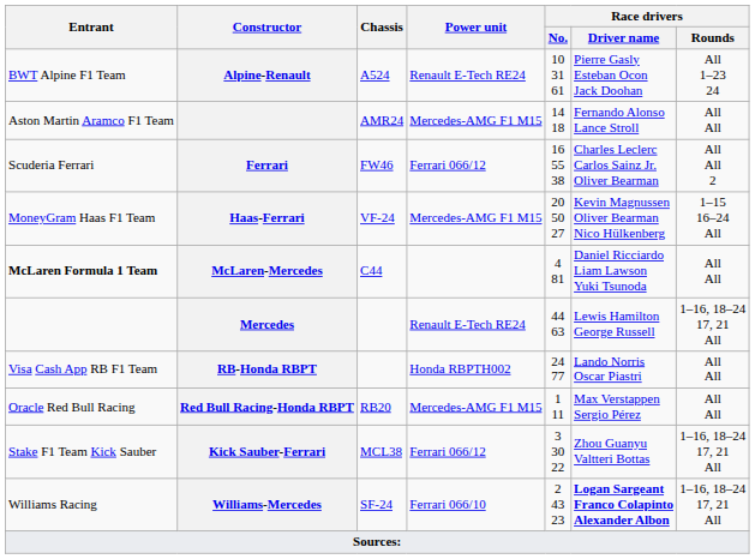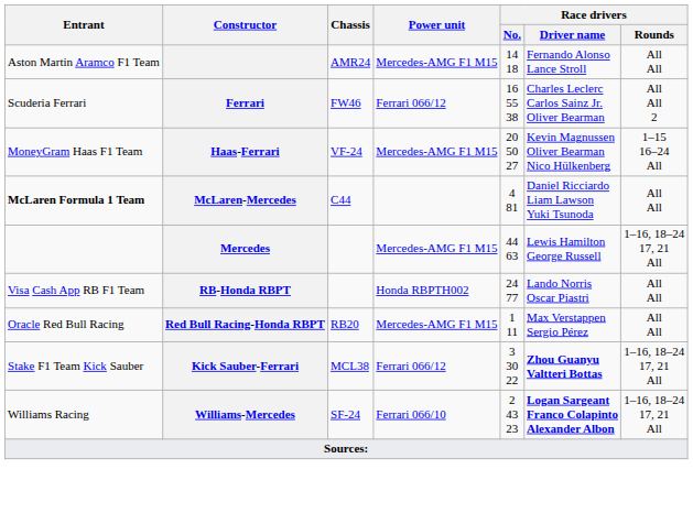 <table class="wikitable sortable" style="font-size:85%">
 <tr>
 <th scope="col" rowspan="2">Entrant</th>
 <th scope="col" rowspan="2"><a href='#'>Constructor</a></th>
 <th rowspan="2" class="unsortable">Chassis</th>
 <th scope="col" rowspan="2" nowrap><a href='#'>Power unit</a></th>
 <th colspan="3" scope="col" class="unsortable">Race drivers</th>
 </tr>
 <tr>
 <th scope="col" class="unsortable"><a href='#'>No.</a></th>
 <th scope="col" class="unsortable"><a href='#'>Driver name</a></th>
 <th class="unsortable" nowrap>Rounds</th>
-</tr>
-<tr>
-<td data-sort-value="Alpine"><a href='#'>BWT</a> Alpine F1 Team</td>
-<th><a href='#'>Alpine</a>-<a href='#'>Renault</a></th>
-<td><a href='#'>A524</a></td>
-<td><a href='#'>Renault E-Tech RE24</a></td>
-<td style="text-align:center">10<br>31<br>61</td>
-<td><a href='#'>Pierre Gasly</a><br><a href='#'>Esteban Ocon</a><br><a href='#'>Jack Doohan</a></td>
-<td align="center" nowrap>All<br>1–23<br>24</td>
 </tr>
 <tr>
 <td data-sort-value="Aston Martin">Aston Martin <a href='#'>Aramco</a> F1 Team</td>
 <th></th>
 <td><a href='#'>AMR24</a></td>
 <td><a href='#'>Mercedes-AMG F1 M15</a></td>
 <td style="text-align:center">14<br>18</td>
 <td><a href='#'>Fernando Alonso</a><br><a href='#'>Lance Stroll</a></td>
 <td align="center" nowrap>All<br>All</td>
 </tr>
 <tr>
 <td data-sort-value="Ferrari">Scuderia Ferrari</td>
 <th><a href='#'>Ferrari</a></th>
 <td><a href='#'>FW46</a></td>
 <td><a href='#'>Ferrari 066/12</a></td>
 <td style="text-align:center">16<br>55<br>38</td>
 <td><a href='#'>Charles Leclerc</a><br><a href='#'>Carlos Sainz Jr.</a><br><a href='#'>Oliver Bearman</a></td>
 <td align="center" nowrap>All<br>All<br>2</td>
 </tr>
 <tr>
 <td data-sort-value="Haas"><a href='#'>MoneyGram</a> Haas F1 Team</td>
 <th><a href='#'>Haas</a>-<a href='#'>Ferrari</a></th>
 <td><a href='#'>VF-24</a></td>
 <td><a href='#'>Mercedes-AMG F1 M15</a></td>
 <td style="text-align:center">20<br>50<br>27</td>
 <td Nowrap><a href='#'>Kevin Magnussen</a><br><a href='#'>Oliver Bearman</a> <br><a href='#'>Nico Hülkenberg</a></td>
 <td align="center" nowrap>1–15<br>16–24<br>All</td>
 </tr>
 <tr>
 <td data-sort-value="McLaren"><strong>McLaren Formula 1 Team</strong></td>
 <th><a href='#'>McLaren</a>-<a href='#'>Mercedes</a></th>
 <td><a href='#'>C44</a></td>
 <td></td>
 <td style="text-align:center">4<br>81</td>
 <td><a href='#'>Daniel Ricciardo</a><br><a href='#'>Liam Lawson</a><br><a href='#'>Yuki Tsunoda</a></td>
 <td align="center" nowrap>All<br>All</td>
 </tr>
 <tr>
 <td data-sort-value="Mercedes"></td>
 <th><a href='#'>Mercedes</a></th>
 <td></td>
-<td><a href='#'>Renault E-Tech RE24</a></td>
+<td><a href='#'>Mercedes-AMG F1 M15</a></td>
 <td style="text-align:center">44<br>63</td>
 <td><a href='#'>Lewis Hamilton</a><br><a href='#'>George Russell</a></td>
 <td align="center" nowrap>1–16, 18–24<br>17, 21<br>All</td>
 </tr>
 <tr>
 <td data-sort-value="RB"><a href='#'>Visa</a> <a href='#'>Cash App</a> RB F1 Team</td>
 <th><a href='#'>RB</a>-<a href='#'>Honda RBPT</a></th>
 <td></td>
 <td><a href='#'>Honda RBPTH002</a></td>
 <td style="text-align:center">24<br>77</td>
 <td><a href='#'>Lando Norris</a><br><a href='#'>Oscar Piastri</a></td>
 <td align="center" nowrap>All<br>All</td>
 </tr>
 <tr>
 <td data-sort-value="Red Bull Racing"><a href='#'>Oracle</a> Red Bull Racing</td>
 <th><a href='#'>Red Bull Racing</a>-<a href='#'>Honda RBPT</a></th>
 <td><a href='#'>RB20</a></td>
 <td><a href='#'>Mercedes-AMG F1 M15</a></td>
 <td style="text-align:center">1<br>11</td>
 <td><a href='#'>Max Verstappen</a><br><a href='#'>Sergio Pérez</a></td>
 <td align="center" nowrap>All<br>All</td>
 </tr>
 <tr>
 <td data-sort-value="Sauber"><a href='#'>Stake</a> F1 Team <a href='#'>Kick</a> Sauber</td>
 <th><a href='#'>Kick Sauber</a>-<a href='#'>Ferrari</a></th>
 <td><a href='#'>MCL38</a></td>
 <td><a href='#'>Ferrari 066/12</a></td>
 <td style="text-align:center">3<br>30<br>22</td>
-<td><a href='#'>Zhou Guanyu</a><br><a href='#'>Valtteri Bottas</a></td>
+<td><strong><a href='#'>Zhou Guanyu</a><br><a href='#'>Valtteri Bottas</a></strong></td>
 <td align="center" nowrap>1–16, 18–24<br>17, 21<br>All</td>
 </tr>
 <tr>
 <td data-sort-value="Williams">Williams Racing</td>
 <th><a href='#'>Williams</a>-<a href='#'>Mercedes</a></th>
 <td><a href='#'>SF-24</a></td>
 <td><a href='#'>Ferrari 066/10</a></td>
 <td style="text-align:center">2<br>43<br>23</td>
 <td><strong><a href='#'>Logan Sargeant</a><br><a href='#'>Franco Colapinto</a><br><a href='#'>Alexander Albon</a></strong></td>
 <td align="center" nowrap>1–16, 18–24<br>17, 21<br>All</td>
 </tr>
 <tr class="sortbottom">
 <td colspan="7" style="background-color:#EAECF0;text-align:center"><strong>Sources:</strong></td>
 </tr>
 </table>
